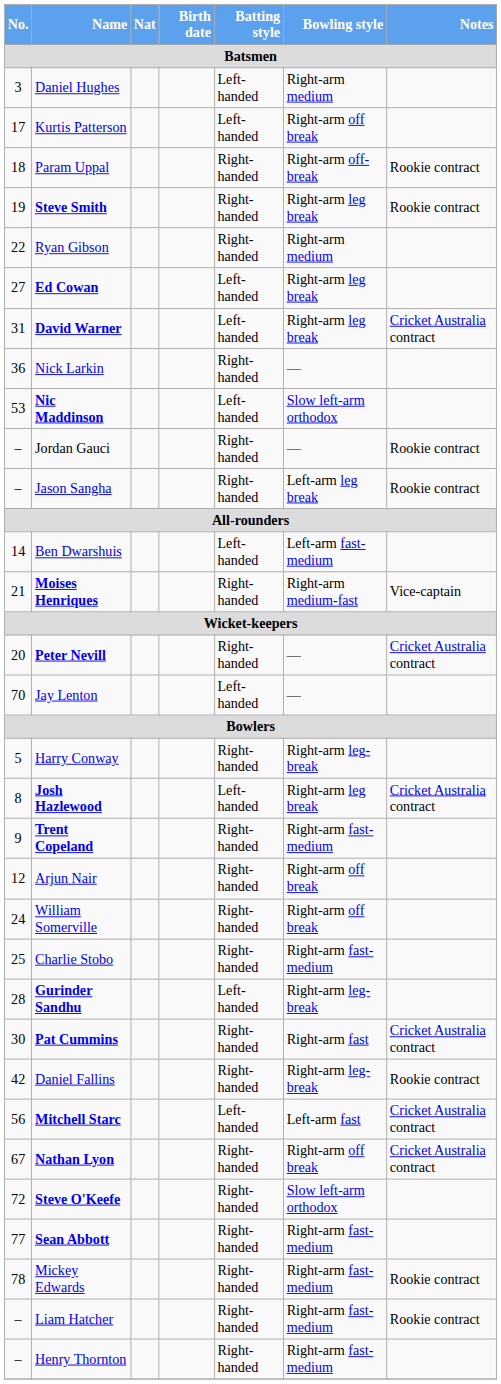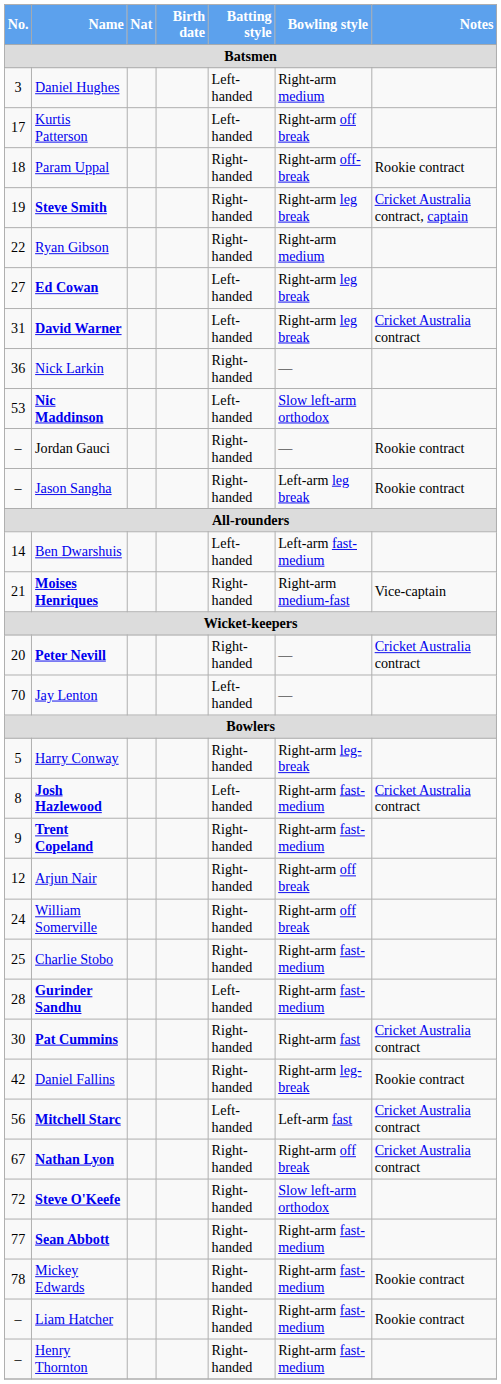 <table class="wikitable" style="font-size:95%; width:60%">
 <tr>
 <th style="background:#5ca1ed; color:white; text-align:right;">No.</th>
 <th style="background:#5ca1ed; color:white; text-align:right;">Name</th>
 <th style="background:#5ca1ed; color:white; text-align:right;">Nat</th>
 <th style="background:#5ca1ed; color:white; text-align:right;">Birth date</th>
 <th style="background:#5ca1ed; color:white; text-align:right;">Batting style</th>
 <th style="background:#5ca1ed; color:white; text-align:right;">Bowling style</th>
 <th style="background:#5ca1ed; color:white; text-align:right;">Notes</th>
 </tr>
 <tr>
 <th colspan="7" style="background:#dcdcdc; text-align:centre;">Batsmen</th>
 </tr>
 <tr>
 <td style="text-align:center">3</td>
 <td><a href='#'>Daniel Hughes</a></td>
 <td style="text-align:center"></td>
 <td></td>
 <td>Left-handed</td>
 <td>Right-arm <a href='#'>medium</a></td>
 <td></td>
 </tr>
 <tr>
 <td style="text-align:center">17</td>
 <td><a href='#'>Kurtis Patterson</a></td>
 <td style="text-align:center"></td>
 <td></td>
 <td>Left-handed</td>
 <td>Right-arm <a href='#'>off break</a></td>
 <td></td>
 </tr>
 <tr>
 <td style="text-align:center">18</td>
 <td><a href='#'>Param Uppal</a></td>
 <td style="text-align:center"></td>
 <td></td>
 <td>Right-handed</td>
 <td>Right-arm <a href='#'>off-break</a></td>
 <td>Rookie contract</td>
 </tr>
 <tr>
 <td style="text-align:center">19</td>
 <td><strong><a href='#'>Steve Smith</a></strong></td>
 <td style="text-align:center"></td>
 <td></td>
 <td>Right-handed</td>
 <td>Right-arm <a href='#'>leg break</a></td>
-<td>Rookie contract</td>
+<td><a href='#'>Cricket Australia</a> contract, <a href='#'>captain</a></td>
 </tr>
 <tr>
 <td style="text-align:center">22</td>
 <td><a href='#'>Ryan Gibson</a></td>
 <td style="text-align:center"></td>
 <td></td>
 <td>Right-handed</td>
 <td>Right-arm <a href='#'>medium</a></td>
 <td></td>
 </tr>
 <tr>
 <td style="text-align:center">27</td>
 <td><strong><a href='#'>Ed Cowan</a></strong></td>
 <td style="text-align:center"></td>
 <td></td>
 <td>Left-handed</td>
 <td>Right-arm <a href='#'>leg break</a></td>
 <td></td>
 </tr>
 <tr>
 <td style="text-align:center">31</td>
 <td><strong><a href='#'>David Warner</a></strong></td>
 <td style="text-align:center"></td>
 <td></td>
 <td>Left-handed</td>
 <td>Right-arm <a href='#'>leg break</a></td>
 <td><a href='#'>Cricket Australia</a> contract</td>
 </tr>
 <tr>
 <td style="text-align:center">36</td>
 <td><a href='#'>Nick Larkin</a></td>
 <td style="text-align:center"></td>
 <td></td>
 <td>Right-handed</td>
 <td>—</td>
 <td></td>
 </tr>
 <tr>
 <td style="text-align:center">53</td>
 <td><strong><a href='#'>Nic Maddinson</a></strong></td>
 <td style="text-align:center"></td>
 <td></td>
 <td>Left-handed</td>
 <td><a href='#'>Slow left-arm orthodox</a></td>
 <td></td>
 </tr>
 <tr>
 <td style="text-align:center">–</td>
 <td>Jordan Gauci</td>
 <td style="text-align:center"></td>
 <td></td>
 <td>Right-handed</td>
 <td>—</td>
 <td>Rookie contract</td>
 </tr>
 <tr>
 <td style="text-align:center">–</td>
 <td><a href='#'>Jason Sangha</a></td>
 <td style="text-align:center"></td>
 <td></td>
 <td>Right-handed</td>
 <td>Left-arm <a href='#'>leg break</a></td>
 <td>Rookie contract</td>
 </tr>
 <tr>
 <th colspan="7" style="background:#dcdcdc; text-align:centre;">All-rounders</th>
 </tr>
 <tr>
 <td style="text-align:center">14</td>
 <td><a href='#'>Ben Dwarshuis</a></td>
 <td style="text-align:center"></td>
 <td></td>
 <td>Left-handed</td>
 <td>Left-arm <a href='#'>fast-medium</a></td>
 <td></td>
 </tr>
 <tr>
 <td style="text-align:center">21</td>
 <td><strong><a href='#'>Moises Henriques</a></strong></td>
 <td style="text-align:center"></td>
 <td></td>
 <td>Right-handed</td>
 <td>Right-arm <a href='#'>medium-fast</a></td>
 <td>Vice-captain</td>
 </tr>
 <tr>
 <th colspan="7" style="background:#dcdcdc; text-align:centre;">Wicket-keepers</th>
 </tr>
 <tr>
 <td style="text-align:center">20</td>
 <td><strong><a href='#'>Peter Nevill</a></strong></td>
 <td style="text-align:center"></td>
 <td></td>
 <td>Right-handed</td>
 <td>—</td>
 <td><a href='#'>Cricket Australia</a> contract</td>
 </tr>
 <tr>
 <td style="text-align:center">70</td>
 <td><a href='#'>Jay Lenton</a></td>
 <td style="text-align:center"></td>
 <td></td>
 <td>Left-handed</td>
 <td>—</td>
 <td></td>
 </tr>
 <tr>
 <th colspan="7" style="background:#dcdcdc; text-align:centre;">Bowlers</th>
 </tr>
 <tr>
 <td style="text-align:center">5</td>
 <td><a href='#'>Harry Conway</a></td>
 <td style="text-align:center"></td>
 <td></td>
 <td>Right-handed</td>
 <td>Right-arm <a href='#'>leg-break</a></td>
 <td></td>
 </tr>
 <tr>
 <td style="text-align:center">8</td>
 <td><strong><a href='#'>Josh Hazlewood</a></strong></td>
 <td style="text-align:center"></td>
 <td></td>
 <td>Left-handed</td>
-<td>Right-arm <a href='#'>leg break</a></td>
+<td>Right-arm <a href='#'>fast-medium</a></td>
 <td><a href='#'>Cricket Australia</a> contract</td>
 </tr>
 <tr>
 <td style="text-align:center">9</td>
 <td><strong><a href='#'>Trent Copeland</a></strong></td>
 <td style="text-align:center"></td>
 <td></td>
 <td>Right-handed</td>
 <td>Right-arm <a href='#'>fast-medium</a></td>
 <td></td>
 </tr>
 <tr>
 <td style="text-align:center">12</td>
 <td><a href='#'>Arjun Nair</a></td>
 <td style="text-align:center"></td>
 <td></td>
 <td>Right-handed</td>
 <td>Right-arm <a href='#'>off break</a></td>
 <td></td>
 </tr>
 <tr>
 <td style="text-align:center">24</td>
 <td><a href='#'>William Somerville</a></td>
 <td style="text-align:center"></td>
 <td></td>
 <td>Right-handed</td>
 <td>Right-arm <a href='#'>off break</a></td>
 <td></td>
 </tr>
 <tr>
 <td style="text-align:center">25</td>
 <td><a href='#'>Charlie Stobo</a></td>
 <td style="text-align:center"></td>
 <td></td>
 <td>Right-handed</td>
 <td>Right-arm <a href='#'>fast-medium</a></td>
 <td></td>
 </tr>
 <tr>
 <td style="text-align:center">28</td>
 <td><strong><a href='#'>Gurinder Sandhu</a></strong></td>
 <td style="text-align:center"></td>
 <td></td>
 <td>Left-handed</td>
-<td>Right-arm <a href='#'>leg-break</a></td>
+<td>Right-arm <a href='#'>fast-medium</a></td>
 <td></td>
 </tr>
 <tr>
 <td style="text-align:center">30</td>
 <td><strong><a href='#'>Pat Cummins</a></strong></td>
 <td style="text-align:center"></td>
 <td></td>
 <td>Right-handed</td>
 <td>Right-arm <a href='#'>fast</a></td>
 <td><a href='#'>Cricket Australia</a> contract</td>
 </tr>
 <tr>
 <td style="text-align:center">42</td>
 <td><a href='#'>Daniel Fallins</a></td>
 <td style="text-align:center"></td>
 <td></td>
 <td>Right-handed</td>
 <td>Right-arm <a href='#'>leg-break</a></td>
 <td>Rookie contract</td>
 </tr>
 <tr>
 <td style="text-align:center">56</td>
 <td><strong><a href='#'>Mitchell Starc</a></strong></td>
 <td style="text-align:center"></td>
 <td></td>
 <td>Left-handed</td>
 <td>Left-arm <a href='#'>fast</a></td>
 <td><a href='#'>Cricket Australia</a> contract</td>
 </tr>
 <tr>
 <td style="text-align:center">67</td>
 <td><strong><a href='#'>Nathan Lyon</a></strong></td>
 <td style="text-align:center"></td>
 <td></td>
 <td>Right-handed</td>
 <td>Right-arm <a href='#'>off break</a></td>
 <td><a href='#'>Cricket Australia</a> contract</td>
 </tr>
 <tr>
 <td style="text-align:center">72</td>
 <td><strong><a href='#'>Steve O'Keefe</a></strong></td>
 <td style="text-align:center"></td>
 <td></td>
 <td>Right-handed</td>
 <td><a href='#'>Slow left-arm orthodox</a></td>
 <td></td>
 </tr>
 <tr>
 <td style="text-align:center">77</td>
 <td><strong><a href='#'>Sean Abbott</a></strong></td>
 <td style="text-align:center"></td>
 <td></td>
 <td>Right-handed</td>
 <td>Right-arm <a href='#'>fast-medium</a></td>
 <td></td>
 </tr>
 <tr>
 <td style="text-align:center">78</td>
 <td><a href='#'>Mickey Edwards</a></td>
 <td style="text-align:center"></td>
 <td></td>
 <td>Right-handed</td>
 <td>Right-arm <a href='#'>fast-medium</a></td>
 <td>Rookie contract</td>
 </tr>
 <tr>
 <td style="text-align:center">–</td>
 <td><a href='#'>Liam Hatcher</a></td>
 <td style="text-align:center"></td>
 <td></td>
 <td>Right-handed</td>
 <td>Right-arm <a href='#'>fast-medium</a></td>
 <td>Rookie contract</td>
 </tr>
 <tr>
 <td style="text-align:center">–</td>
 <td><a href='#'>Henry Thornton</a></td>
 <td style="text-align:center"></td>
 <td></td>
 <td>Right-handed</td>
 <td>Right-arm <a href='#'>fast-medium</a></td>
 <td></td>
 </tr>
 <tr>
 </tr>
 </table>
